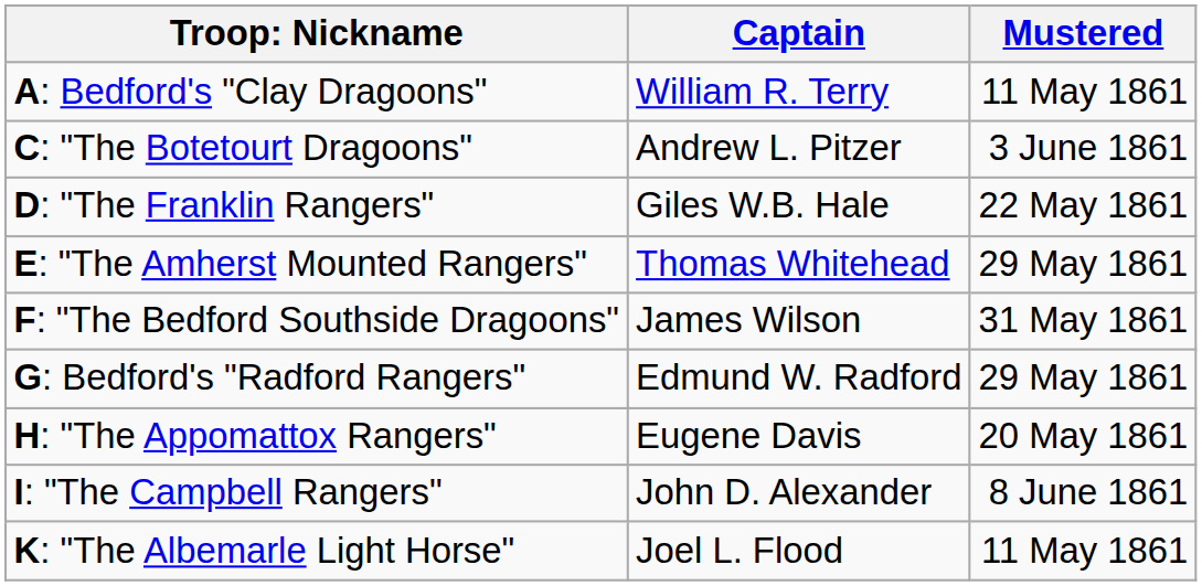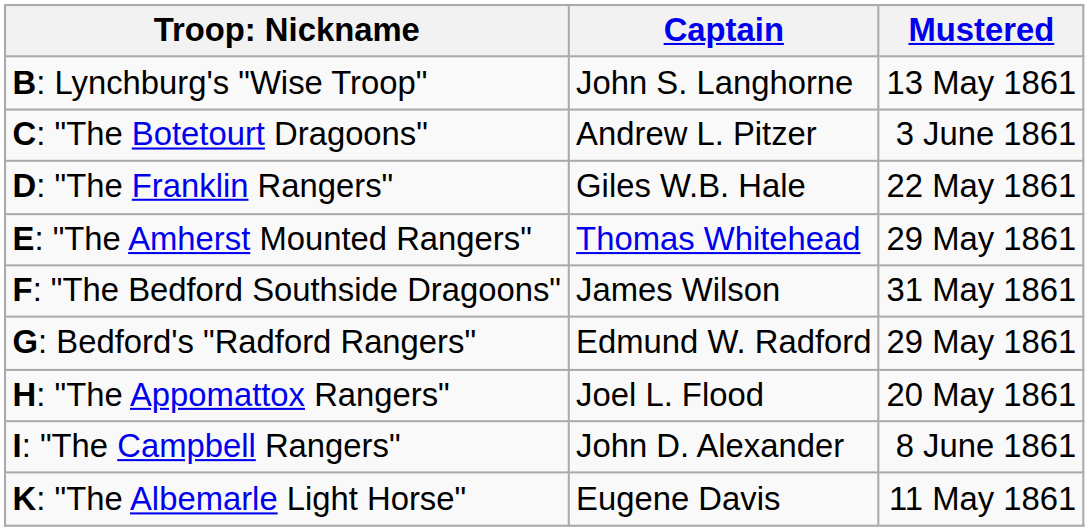 <table border="1" class="wikitable">
 <tr>
 <th><strong>Troop</strong>: Nickname</th>
 <th><a href='#'>Captain</a></th>
 <th><a href='#'>Mustered</a></th>
 </tr>
 <tr>
-<td><strong>A</strong>: <a href='#'>Bedford's</a> "Clay Dragoons"</td>
-<td><a href='#'>William R. Terry</a></td>
-<td align="right">11 May 1861</td>
+<td><strong>B</strong>: Lynchburg's "Wise Troop"</td>
+<td>John S. Langhorne</td>
+<td align="right">13 May 1861</td>
 </tr>
 <tr>
 <td><strong>C</strong>: "The <a href='#'>Botetourt</a> Dragoons"</td>
 <td>Andrew L. Pitzer</td>
 <td align="right">3 June 1861</td>
 </tr>
 <tr>
 <td><strong>D</strong>: "The <a href='#'>Franklin</a> Rangers"</td>
 <td>Giles W.B. Hale</td>
 <td align="right">22 May 1861</td>
 </tr>
 <tr>
 <td><strong>E</strong>: "The <a href='#'>Amherst</a> Mounted Rangers"</td>
 <td><a href='#'>Thomas Whitehead</a></td>
 <td align="right">29 May 1861</td>
 </tr>
 <tr>
 <td style=white-space:nowrap><strong>F</strong>: "The Bedford Southside Dragoons"</td>
 <td>James Wilson</td>
 <td align="right">31 May 1861</td>
 </tr>
 <tr>
 <td><strong>G</strong>: Bedford's "Radford Rangers"</td>
 <td>Edmund W. Radford</td>
 <td align="right">29 May 1861</td>
 </tr>
 <tr>
 <td><strong>H</strong>: "The <a href='#'>Appomattox</a> Rangers"</td>
-<td>Eugene Davis</td>
+<td>Joel L. Flood</td>
 <td align="right">20 May 1861</td>
 </tr>
 <tr>
 <td><strong>I</strong>: "The <a href='#'>Campbell</a> Rangers"</td>
 <td>John D. Alexander</td>
 <td align="right">8 June 1861</td>
 </tr>
 <tr>
 <td><strong>K</strong>: "The <a href='#'>Albemarle</a> Light Horse"</td>
-<td>Joel L. Flood</td>
+<td>Eugene Davis</td>
 <td align="right">11 May 1861</td>
 </tr>
 </table>
